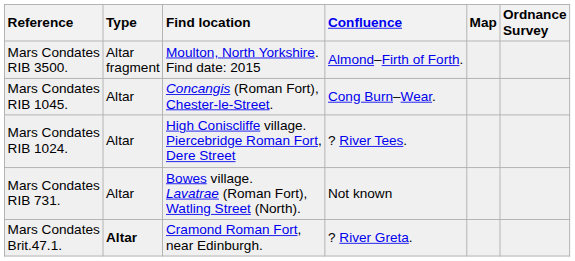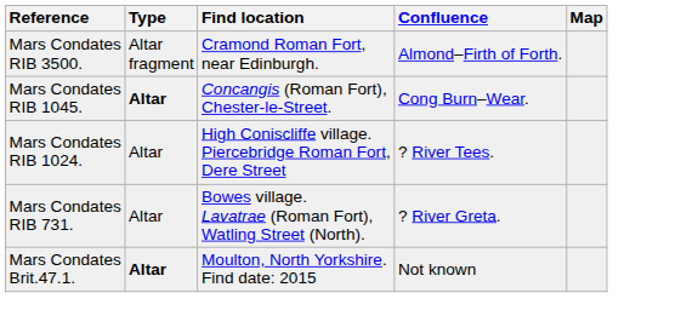 <table class="wikitable sortable" style="border-collapse: collapse; background:#f0f0f0">
 <tr>
 <th style="text-align:left">Reference</th>
 <th style="text-align:left">Type</th>
 <th style="text-align:left">Find location</th>
 <th style="text-align:left"><a href='#'>Confluence</a></th>
 <th style="text-align:left">Map<br></th>
-<th style="text-align:left">Ordnance<br>Survey</th>
 </tr>
 <tr Cramond>
 <td>Mars Condates<br>RIB 3500.</td>
 <td>Altar<br>fragment</td>
-<td><a href='#'>Moulton, North Yorkshire</a>.<br>Find date: 2015</td>
+<td><a href='#'>Cramond Roman Fort</a>,<br>near Edinburgh.</td>
 <td><a href='#'>Almond</a>–<a href='#'>Firth of Forth</a>.</td>
 <td><br></td>
-<td></td>
 </tr>
 <tr Chester-le-Street>
 <td>Mars Condates<br>RIB 1045.</td>
-<td>Altar</td>
+<td><strong>Altar</strong></td>
 <td><em><a href='#'>Concangis</a></em> (Roman Fort),<br><a href='#'>Chester-le-Street</a>.</td>
 <td><a href='#'>Cong Burn</a>–<a href='#'>Wear</a>.</td>
-<td></td>
 <td></td>
 </tr>
 <tr Coniscliffe>
 <td>Mars Condates<br>RIB 1024.</td>
 <td>Altar</td>
 <td><a href='#'>High Coniscliffe</a> village.<br><a href='#'>Piercebridge Roman Fort</a>,<br><a href='#'>Dere Street</a></td>
 <td>? <a href='#'>River Tees</a>.</td>
 <td></td>
-<td></td>
 </tr>
 <tr Bowes>
 <td>Mars Condates<br>RIB 731.</td>
 <td>Altar</td>
 <td><a href='#'>Bowes</a> village.<br><em><a href='#'>Lavatrae</a></em> (Roman Fort),<br><a href='#'>Watling Street</a> (North).</td>
-<td>Not known</td>
-<td></td>
+<td>? <a href='#'>River Greta</a>.</td>
 <td></td>
 </tr>
 <tr Moulton>
 <td>Mars Condates<br>Brit.47.1.</td>
 <td><strong>Altar</strong></td>
-<td><a href='#'>Cramond Roman Fort</a>,<br>near Edinburgh.</td>
-<td>? <a href='#'>River Greta</a>.</td>
-<td></td>
+<td><a href='#'>Moulton, North Yorkshire</a>.<br>Find date: 2015</td>
+<td>Not known</td>
 <td></td>
 </tr>
 </table>
